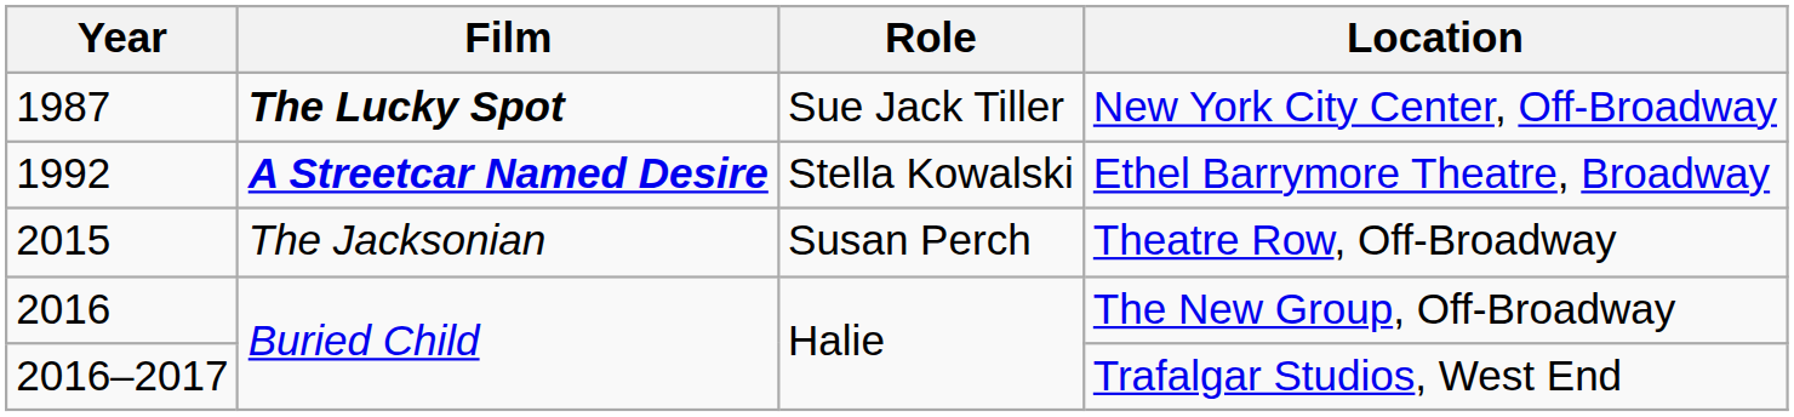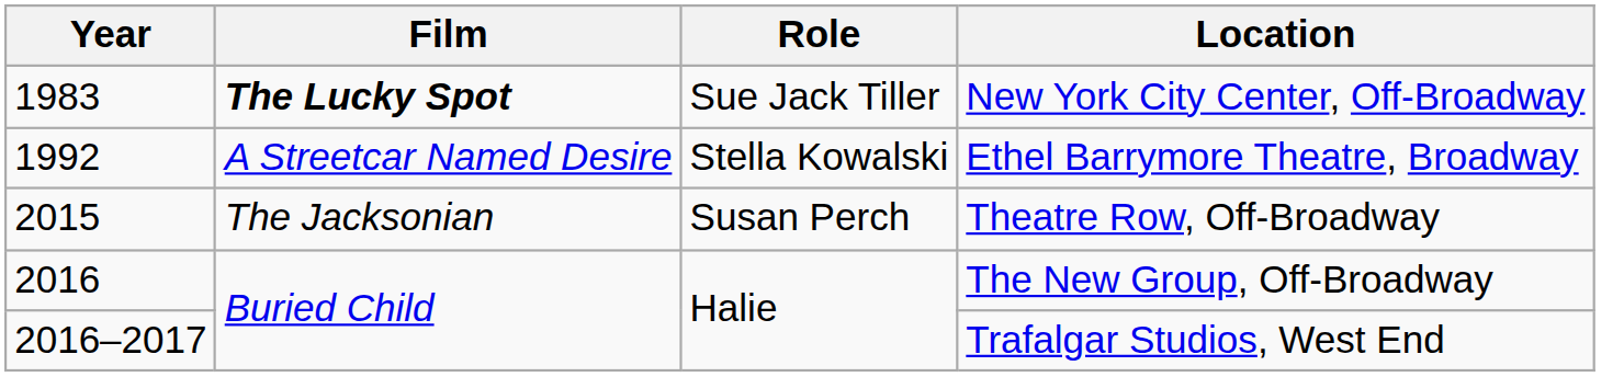 <table class="wikitable sortable">
 <tr>
 <th>Year</th>
 <th>Film</th>
 <th>Role</th>
 <th>Location</th>
 </tr>
 <tr>
-<td>1987</td>
+<td>1983</td>
 <td><strong><em>The Lucky Spot</em></strong></td>
 <td>Sue Jack Tiller</td>
 <td><a href='#'>New York City Center</a>, <a href='#'>Off-Broadway</a></td>
 </tr>
 <tr>
 <td>1992</td>
-<td><strong><em><a href='#'>A Streetcar Named Desire</a></em></strong></td>
+<td><em><a href='#'>A Streetcar Named Desire</a></em></td>
 <td>Stella Kowalski</td>
 <td><a href='#'>Ethel Barrymore Theatre</a>, <a href='#'>Broadway</a></td>
 </tr>
 <tr>
 <td>2015</td>
 <td><em>The Jacksonian</em></td>
 <td>Susan Perch</td>
 <td><a href='#'>Theatre Row</a>, Off-Broadway</td>
 </tr>
 <tr>
 <td>2016</td>
 <td rowspan="2"><em><a href='#'>Buried Child</a></em></td>
 <td rowspan="2">Halie</td>
 <td><a href='#'>The New Group</a>, Off-Broadway</td>
 </tr>
 <tr>
 <td>2016–2017</td>
 <td><a href='#'>Trafalgar Studios</a>, West End</td>
 </tr>
 </table>
